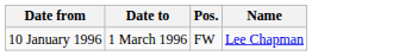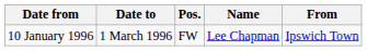 <table class="wikitable">
 <tr>
 <th>Date from</th>
 <th>Date to</th>
 <th>Pos.</th>
 <th>Name</th>
+<th>From</th>
 </tr>
 <tr>
 <td>10 January 1996</td>
 <td>1 March 1996</td>
 <td>FW</td>
 <td> <a href='#'>Lee Chapman</a></td>
+<td> <a href='#'>Ipswich Town</a></td>
 </tr>
 </table>
